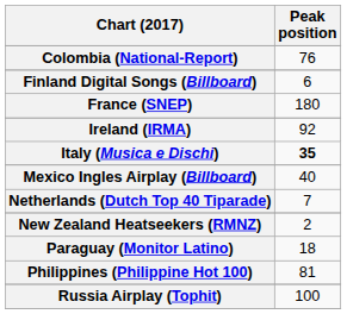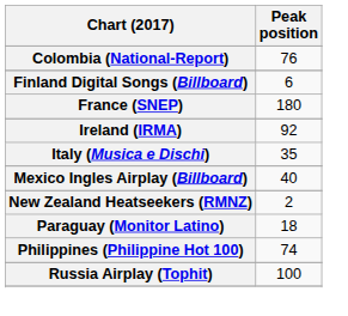 <table class="wikitable sortable plainrowheaders" style="text-align:center">
 <tr>
 <th scope="col">Chart (2017)</th>
 <th scope="col">Peak<br> position</th>
 </tr>
 <tr>
 </tr>
 <tr>
 </tr>
 <tr>
 </tr>
 <tr>
 </tr>
 <tr>
 </tr>
 <tr>
 </tr>
 <tr>
 <th scope="row">Colombia (<a href='#'>National-Report</a>)</th>
 <td>76</td>
 </tr>
 <tr>
 </tr>
 <tr>
 </tr>
 <tr>
 <th scope="row">Finland Digital Songs (<em><a href='#'>Billboard</a></em>)</th>
 <td>6</td>
 </tr>
 <tr>
 <th scope="row">France (<a href='#'>SNEP</a>)</th>
 <td>180</td>
 </tr>
 <tr>
 </tr>
 <tr>
 </tr>
 <tr>
 <th scope="row">Ireland (<a href='#'>IRMA</a>)</th>
 <td>92</td>
 </tr>
 <tr>
 <th scope="row">Italy (<em><a href='#'>Musica e Dischi</a></em>)</th>
-<td><strong>35</strong></td>
+<td>35</td>
 </tr>
 <tr>
 </tr>
 <tr>
 <th scope="row">Mexico Ingles Airplay (<em><a href='#'>Billboard</a></em>)</th>
 <td>40</td>
-</tr>
-<tr>
-<th scope="row">Netherlands (<a href='#'>Dutch Top 40 Tiparade</a>)</th>
-<td>7</td>
 </tr>
 <tr>
 </tr>
 <tr>
 <th scope="row">New Zealand Heatseekers (<a href='#'>RMNZ</a>)</th>
 <td>2</td>
 </tr>
 <tr>
 <th scope="row">Paraguay (<a href='#'>Monitor Latino</a>)</th>
 <td>18</td>
 </tr>
 <tr>
 <th scope="row">Philippines (<a href='#'>Philippine Hot 100</a>)</th>
-<td>81</td>
+<td>74</td>
 </tr>
 <tr>
 </tr>
 <tr>
 </tr>
 <tr>
 <th scope="row">Russia Airplay (<a href='#'>Tophit</a>)</th>
 <td>100</td>
 </tr>
 <tr>
 </tr>
 <tr>
 </tr>
 <tr>
 </tr>
 <tr>
 </tr>
 <tr>
 </tr>
 <tr>
 </tr>
 <tr>
 </tr>
 <tr>
 </tr>
 <tr>
 </tr>
 <tr>
 </tr>
 <tr>
 </tr>
 </table>
